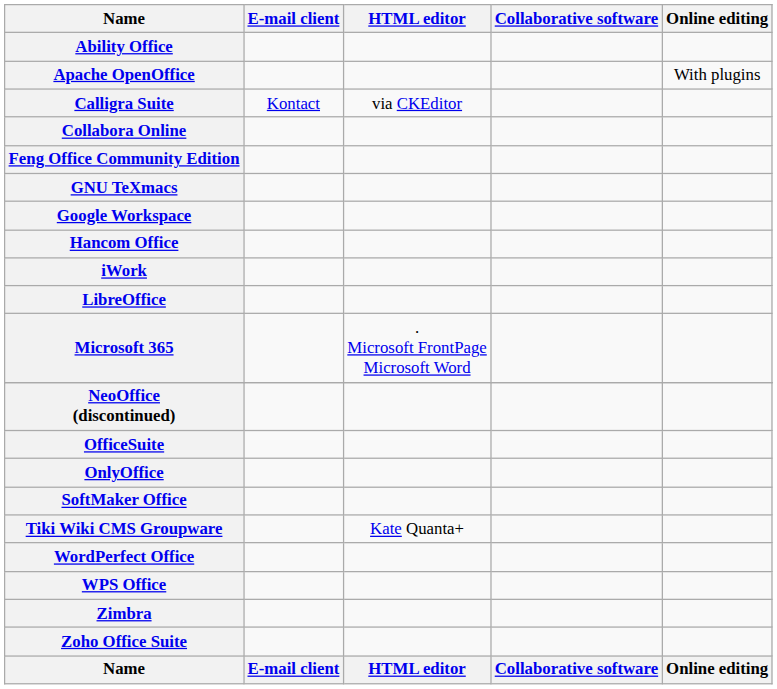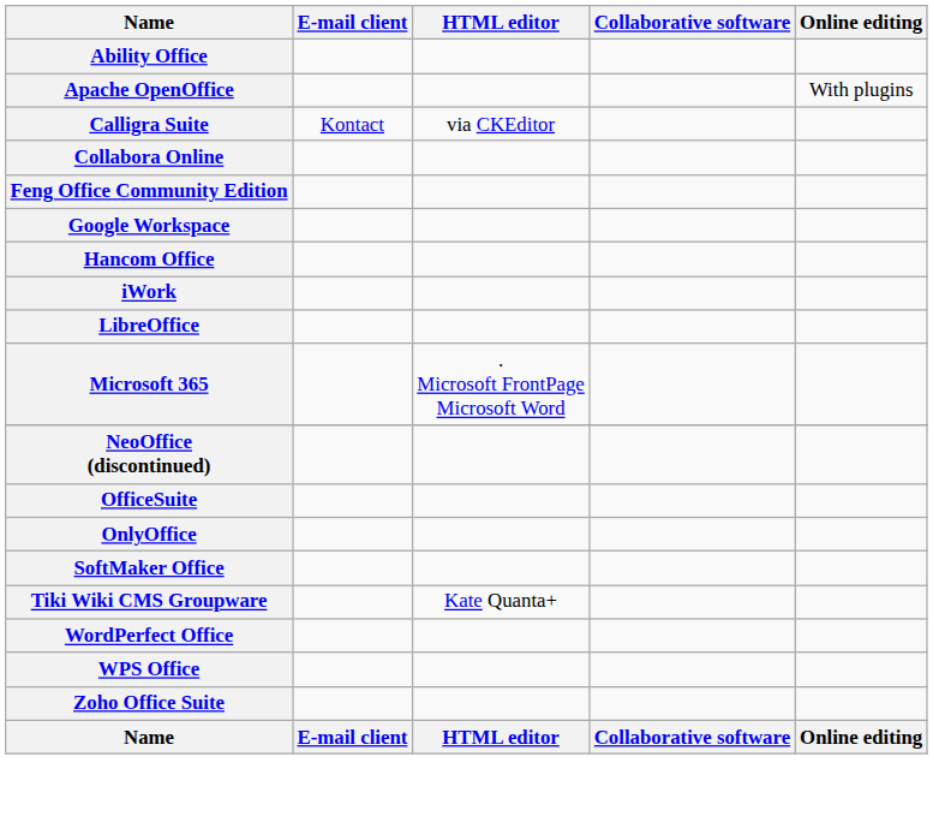 <table class="wikitable sticky-header sortable sort-under" style="font-size: smaller; text-align: center; width: auto">
 <tr>
 <th>Name</th>
 <th><a href='#'>E-mail client</a></th>
 <th><a href='#'>HTML editor</a></th>
 <th><a href='#'>Collaborative software</a></th>
 <th>Online editing</th>
 </tr>
 <tr>
 <th><a href='#'>Ability Office</a></th>
 <td></td>
 <td></td>
 <td></td>
 <td></td>
 </tr>
 <tr>
 <th><a href='#'>Apache OpenOffice</a></th>
 <td></td>
 <td></td>
 <td></td>
 <td> With plugins</td>
 </tr>
 <tr>
 <th><a href='#'>Calligra Suite</a></th>
 <td><a href='#'>Kontact</a></td>
 <td> via <a href='#'>CKEditor</a></td>
 <td></td>
 <td></td>
 </tr>
 <tr>
 <th><a href='#'>Collabora Online</a></th>
 <td></td>
 <td></td>
 <td></td>
 <td></td>
 </tr>
 <tr>
 <th><a href='#'>Feng Office Community Edition</a></th>
-<td></td>
-<td></td>
-<td></td>
-<td></td>
-</tr>
-<tr>
-<th><a href='#'>GNU TeXmacs</a></th>
 <td></td>
 <td></td>
 <td></td>
 <td></td>
 </tr>
 <tr>
 <th><a href='#'>Google Workspace</a></th>
 <td></td>
 <td></td>
 <td></td>
 <td></td>
 </tr>
 <tr>
 <th><a href='#'>Hancom Office</a></th>
 <td></td>
 <td></td>
 <td></td>
 <td></td>
 </tr>
 <tr>
 <th><a href='#'>iWork</a></th>
 <td></td>
 <td></td>
 <td></td>
 <td></td>
 </tr>
 <tr>
 <th><a href='#'>LibreOffice</a></th>
 <td></td>
 <td></td>
 <td></td>
 <td></td>
 </tr>
 <tr>
 <th><a href='#'>Microsoft 365</a></th>
 <td></td>
 <td>.<br><a href='#'>Microsoft FrontPage</a><br><a href='#'>Microsoft Word</a></td>
 <td></td>
 <td></td>
 </tr>
 <tr>
 </tr>
 <tr>
 <th><a href='#'>NeoOffice</a> <br>(discontinued)</th>
 <td></td>
 <td></td>
 <td></td>
 <td></td>
 </tr>
 <tr>
 <th><a href='#'>OfficeSuite</a></th>
 <td></td>
 <td></td>
 <td></td>
 <td></td>
 </tr>
 <tr>
 <th><a href='#'>OnlyOffice</a></th>
 <td></td>
 <td></td>
 <td></td>
 <td></td>
 </tr>
 <tr>
 <th><a href='#'>SoftMaker Office</a></th>
 <td></td>
 <td></td>
 <td></td>
 <td></td>
 </tr>
 <tr>
 <th><a href='#'>Tiki Wiki CMS Groupware</a></th>
 <td></td>
 <td><a href='#'>Kate</a> Quanta+</td>
 <td></td>
 <td></td>
 </tr>
 <tr>
 <th><a href='#'>WordPerfect Office</a></th>
 <td></td>
 <td></td>
 <td></td>
 <td></td>
 </tr>
 <tr>
 <th><a href='#'>WPS Office</a></th>
 <td></td>
 <td></td>
 <td></td>
 <td></td>
 </tr>
 <tr>
-<th><a href='#'>Zimbra</a></th>
-<td></td>
-<td></td>
-<td></td>
-<td></td>
-</tr>
-<tr>
 <th><a href='#'>Zoho Office Suite</a></th>
 <td></td>
 <td></td>
 <td></td>
 <td></td>
 </tr>
 <tr class="sortbottom">
 <th>Name</th>
 <th><a href='#'>E-mail client</a></th>
 <th><a href='#'>HTML editor</a></th>
 <th><a href='#'>Collaborative software</a></th>
 <th>Online editing</th>
 </tr>
 </table>
